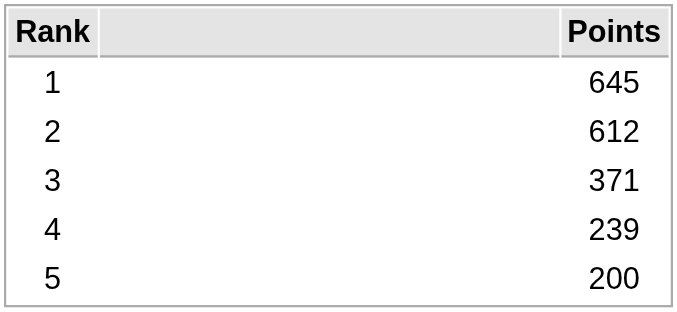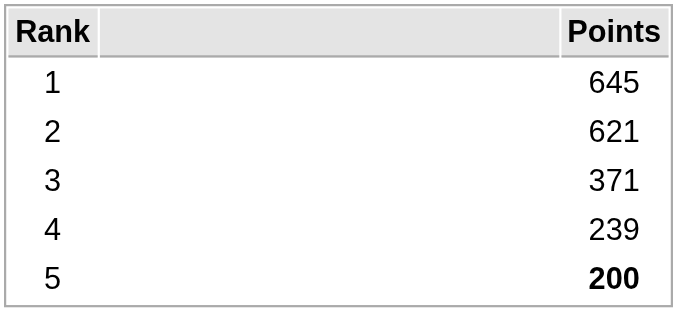 <table cellspacing="1" cellpadding="3" style="border:1px solid #AAAAAA;font-size:86%">
 <tr bgcolor="#E4E4E4">
 <th style="border-bottom:1px solid #AAAAAA" width=10>Rank</th>
 <th style="border-bottom:1px solid #AAAAAA" width=200></th>
 <th style="border-bottom:1px solid #AAAAAA" width=20>Points</th>
 </tr>
 <tr>
 <td style="text-align:center;">1</td>
 <td></td>
 <td align=center>645</td>
 </tr>
 <tr>
 <td style="text-align:center;">2</td>
 <td></td>
-<td align=center>612</td>
+<td align=center>621</td>
 </tr>
 <tr>
 <td style="text-align:center;">3</td>
 <td></td>
 <td align=center>371</td>
 </tr>
 <tr>
 <td style="text-align:center;">4</td>
 <td></td>
 <td align=center>239</td>
 </tr>
 <tr>
 <td style="text-align:center;">5</td>
 <td></td>
-<td align=center>200</td>
+<td align=center><strong>200</strong></td>
 </tr>
 </table>
